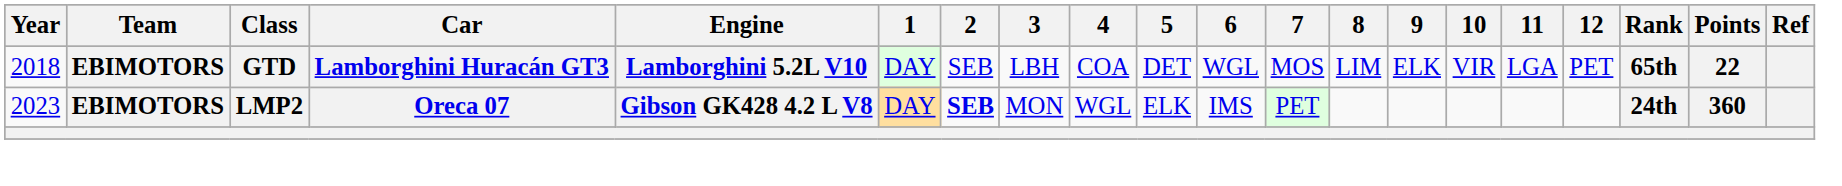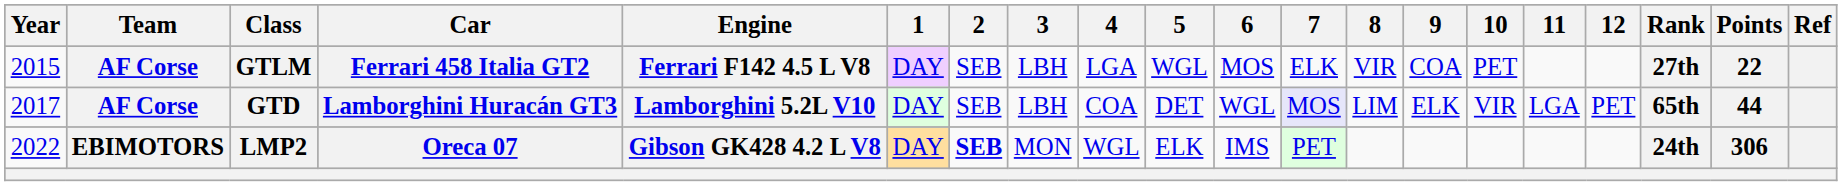 <table class="wikitable" style="text-align:center; font-size:90%">
 <tr>
 <th>Year</th>
 <th>Team</th>
 <th>Class</th>
 <th>Car</th>
 <th>Engine</th>
 <th>1</th>
 <th>2</th>
 <th>3</th>
 <th>4</th>
 <th>5</th>
 <th>6</th>
 <th>7</th>
 <th>8</th>
 <th>9</th>
 <th>10</th>
 <th>11</th>
 <th>12</th>
 <th>Rank</th>
 <th>Points</th>
 <th>Ref</th>
 </tr>
 <tr>
-<td><a href='#'>2018</a></td>
-<th>EBIMOTORS</th>
+<td><a href='#'>2015</a></td>
+<th><a href='#'>AF Corse</a></th>
+<th>GTLM</th>
+<th><a href='#'>Ferrari 458 Italia GT2</a></th>
+<th><a href='#'>Ferrari</a> F142 4.5 L V8</th>
+<td style="background:#EFCFFF;"><a href='#'>DAY</a><br></td>
+<td><a href='#'>SEB</a></td>
+<td><a href='#'>LBH</a></td>
+<td><a href='#'>LGA</a></td>
+<td><a href='#'>WGL</a></td>
+<td><a href='#'>MOS</a></td>
+<td><a href='#'>ELK</a></td>
+<td><a href='#'>VIR</a></td>
+<td><a href='#'>COA</a></td>
+<td><a href='#'>PET</a></td>
+<td></td>
+<td></td>
+<th>27th</th>
+<th>22</th>
+<th></th>
+</tr>
+<tr>
+<td><a href='#'>2017</a></td>
+<th><a href='#'>AF Corse</a></th>
 <th>GTD</th>
 <th><a href='#'>Lamborghini Huracán GT3</a></th>
 <th><a href='#'>Lamborghini</a> 5.2L <a href='#'>V10</a></th>
 <td style="background:#DFFFDF;"><a href='#'>DAY</a><br></td>
 <td><a href='#'>SEB</a></td>
 <td><a href='#'>LBH</a></td>
 <td><a href='#'>COA</a></td>
 <td><a href='#'>DET</a></td>
 <td><a href='#'>WGL</a></td>
-<td><a href='#'>MOS</a></td>
+<td style="background: lavender;"><a href='#'>MOS</a></td>
 <td><a href='#'>LIM</a></td>
 <td><a href='#'>ELK</a></td>
 <td><a href='#'>VIR</a></td>
 <td><a href='#'>LGA</a></td>
 <td><a href='#'>PET</a></td>
 <th>65th</th>
-<th>22</th>
+<th>44</th>
 <th></th>
 </tr>
 <tr>
-<td><a href='#'>2023</a></td>
+<td><a href='#'>2022</a></td>
 <th>EBIMOTORS</th>
 <th>LMP2</th>
 <th><a href='#'>Oreca 07</a></th>
 <th><a href='#'>Gibson</a> GK428 4.2 L <a href='#'>V8</a></th>
 <td style="background:#FFDF9F;"><a href='#'>DAY</a><br></td>
 <td style="background:#;"><strong><a href='#'>SEB</a><br></strong></td>
 <td style="background:#;"><a href='#'>MON</a><br></td>
 <td style="background:#;"><a href='#'>WGL</a><br></td>
 <td style="background:#;"><a href='#'>ELK</a><br></td>
 <td style="background:#;"><a href='#'>IMS</a></td>
 <td style="background:#DFFFDF;"><a href='#'>PET</a><br></td>
 <td></td>
 <td></td>
 <td></td>
 <td></td>
 <td></td>
 <th>24th</th>
-<th>360</th>
+<th>306</th>
 <th></th>
 </tr>
 <tr>
 <th colspan="20"></th>
 </tr>
 </table>
